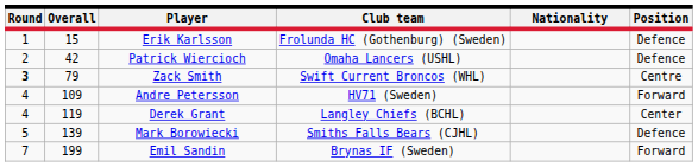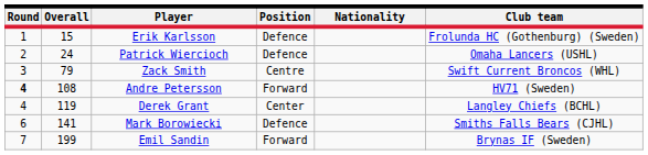 <table class="wikitable sortable" style="text-align:center">
 <tr style= "background:#FFFFFF; border-top:#010101 5px solid; border-bottom:#DA1A32 5px solid;">
 <th style="width:3em">Round</th>
 <th style="width:4em">Overall</th>
 <th style="width:15em">Player</th>
+<th style="width:5em">Position</th>
+<th style="width:10em">Nationality</th>
 <th style="width:20em">Club team</th>
-<th style="width:10em">Nationality</th>
-<th style="width:5em">Position</th>
 </tr>
 <tr>
 <td>1</td>
 <td>15</td>
 <td><a href='#'>Erik Karlsson</a></td>
+<td>Defence</td>
+<td></td>
 <td><a href='#'>Frolunda HC</a> (Gothenburg) (Sweden)</td>
-<td></td>
-<td>Defence</td>
 </tr>
 <tr>
 <td>2</td>
-<td>42</td>
+<td>24</td>
 <td><a href='#'>Patrick Wiercioch</a></td>
+<td>Defence</td>
+<td></td>
 <td><a href='#'>Omaha Lancers</a> (USHL)</td>
-<td></td>
-<td>Defence</td>
 </tr>
 <tr>
-<td><strong>3</strong></td>
+<td>3</td>
 <td>79</td>
 <td><a href='#'>Zack Smith</a></td>
+<td>Centre</td>
+<td></td>
 <td><a href='#'>Swift Current Broncos</a> (WHL)</td>
-<td></td>
-<td>Centre</td>
 </tr>
 <tr>
-<td>4</td>
-<td>109</td>
+<td><strong>4</strong></td>
+<td>108</td>
 <td><a href='#'>Andre Petersson</a></td>
+<td>Forward</td>
+<td></td>
 <td><a href='#'>HV71</a> (Sweden)</td>
-<td></td>
-<td>Forward</td>
 </tr>
 <tr>
 <td>4</td>
 <td>119</td>
 <td><a href='#'>Derek Grant</a></td>
+<td>Center</td>
+<td></td>
 <td><a href='#'>Langley Chiefs</a> (BCHL)</td>
-<td></td>
-<td>Center</td>
 </tr>
 <tr>
-<td>5</td>
-<td>139</td>
+<td>6</td>
+<td>141</td>
 <td><a href='#'>Mark Borowiecki</a></td>
+<td>Defence</td>
+<td></td>
 <td><a href='#'>Smiths Falls Bears</a> (CJHL)</td>
-<td></td>
-<td>Defence</td>
 </tr>
 <tr>
 <td>7</td>
 <td>199</td>
 <td><a href='#'>Emil Sandin</a></td>
+<td>Forward</td>
+<td></td>
 <td><a href='#'>Brynas IF</a> (Sweden)</td>
-<td></td>
-<td>Forward</td>
 </tr>
 </table>
